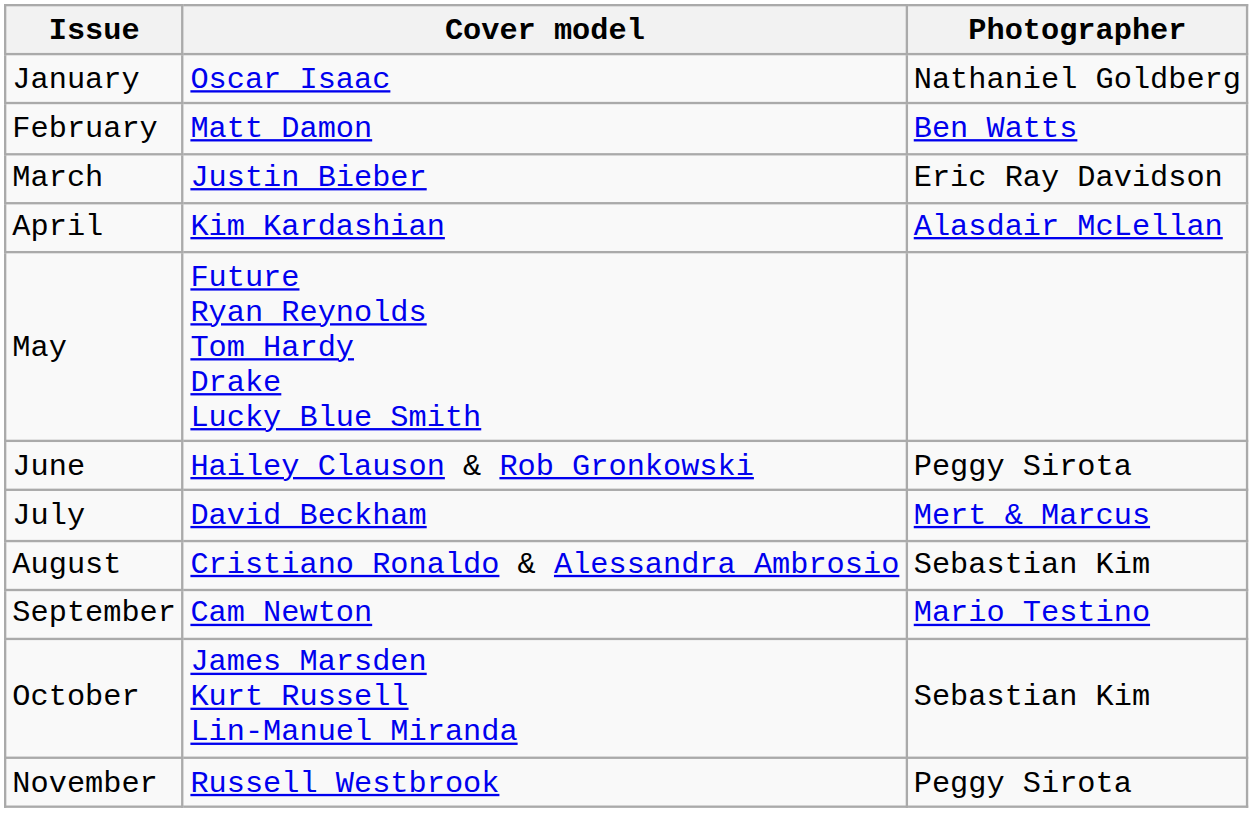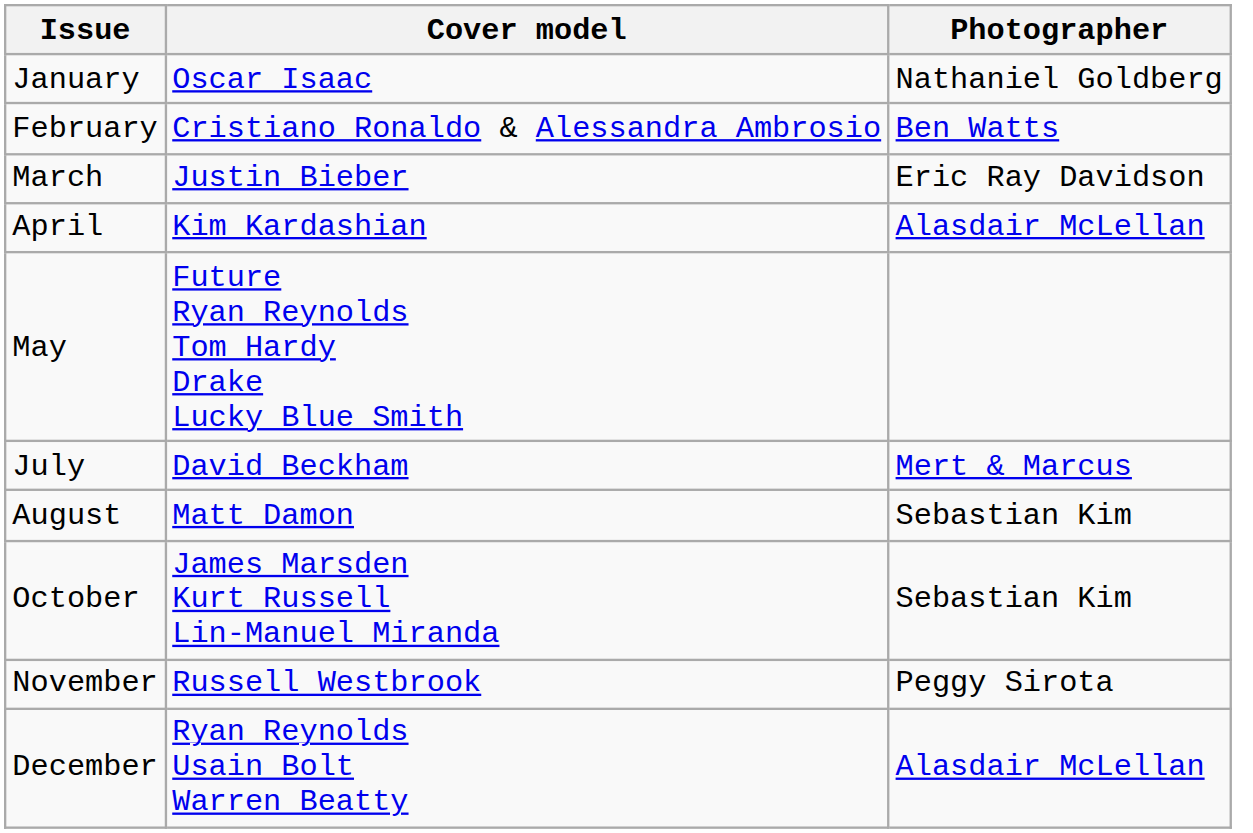 <table class="sortable wikitable">
 <tr>
 <th>Issue</th>
 <th>Cover model</th>
 <th>Photographer</th>
 </tr>
 <tr>
 <td>January</td>
 <td><a href='#'>Oscar Isaac</a></td>
 <td>Nathaniel Goldberg</td>
 </tr>
 <tr>
 <td>February</td>
-<td><a href='#'>Matt Damon</a></td>
+<td><a href='#'>Cristiano Ronaldo</a> & <a href='#'>Alessandra Ambrosio</a></td>
 <td><a href='#'>Ben Watts</a></td>
 </tr>
 <tr>
 <td>March</td>
 <td><a href='#'>Justin Bieber</a></td>
 <td>Eric Ray Davidson</td>
 </tr>
 <tr>
 <td>April</td>
 <td><a href='#'>Kim Kardashian</a></td>
 <td><a href='#'>Alasdair McLellan</a></td>
 </tr>
 <tr>
 <td>May</td>
 <td><a href='#'>Future</a><br><a href='#'>Ryan Reynolds</a><br><a href='#'>Tom Hardy</a><br><a href='#'>Drake</a><br><a href='#'>Lucky Blue Smith</a></td>
 <td></td>
 </tr>
 <tr>
-<td>June</td>
-<td><a href='#'>Hailey Clauson</a> & <a href='#'>Rob Gronkowski</a></td>
-<td>Peggy Sirota</td>
-</tr>
-<tr>
 <td>July</td>
 <td><a href='#'>David Beckham</a></td>
 <td><a href='#'>Mert & Marcus</a></td>
 </tr>
 <tr>
 <td>August</td>
-<td><a href='#'>Cristiano Ronaldo</a> & <a href='#'>Alessandra Ambrosio</a></td>
+<td><a href='#'>Matt Damon</a></td>
 <td>Sebastian Kim</td>
-</tr>
-<tr>
-<td>September</td>
-<td><a href='#'>Cam Newton</a></td>
-<td><a href='#'>Mario Testino</a></td>
 </tr>
 <tr>
 <td>October</td>
 <td><a href='#'>James Marsden</a><br><a href='#'>Kurt Russell</a><br><a href='#'>Lin-Manuel Miranda</a></td>
 <td>Sebastian Kim</td>
 </tr>
 <tr>
 <td>November</td>
 <td><a href='#'>Russell Westbrook</a></td>
 <td>Peggy Sirota</td>
 </tr>
+<tr>
+<td>December</td>
+<td><a href='#'>Ryan Reynolds</a><br><a href='#'>Usain Bolt</a><br><a href='#'>Warren Beatty</a></td>
+<td><a href='#'>Alasdair McLellan</a></td>
+</tr>
 </table>
